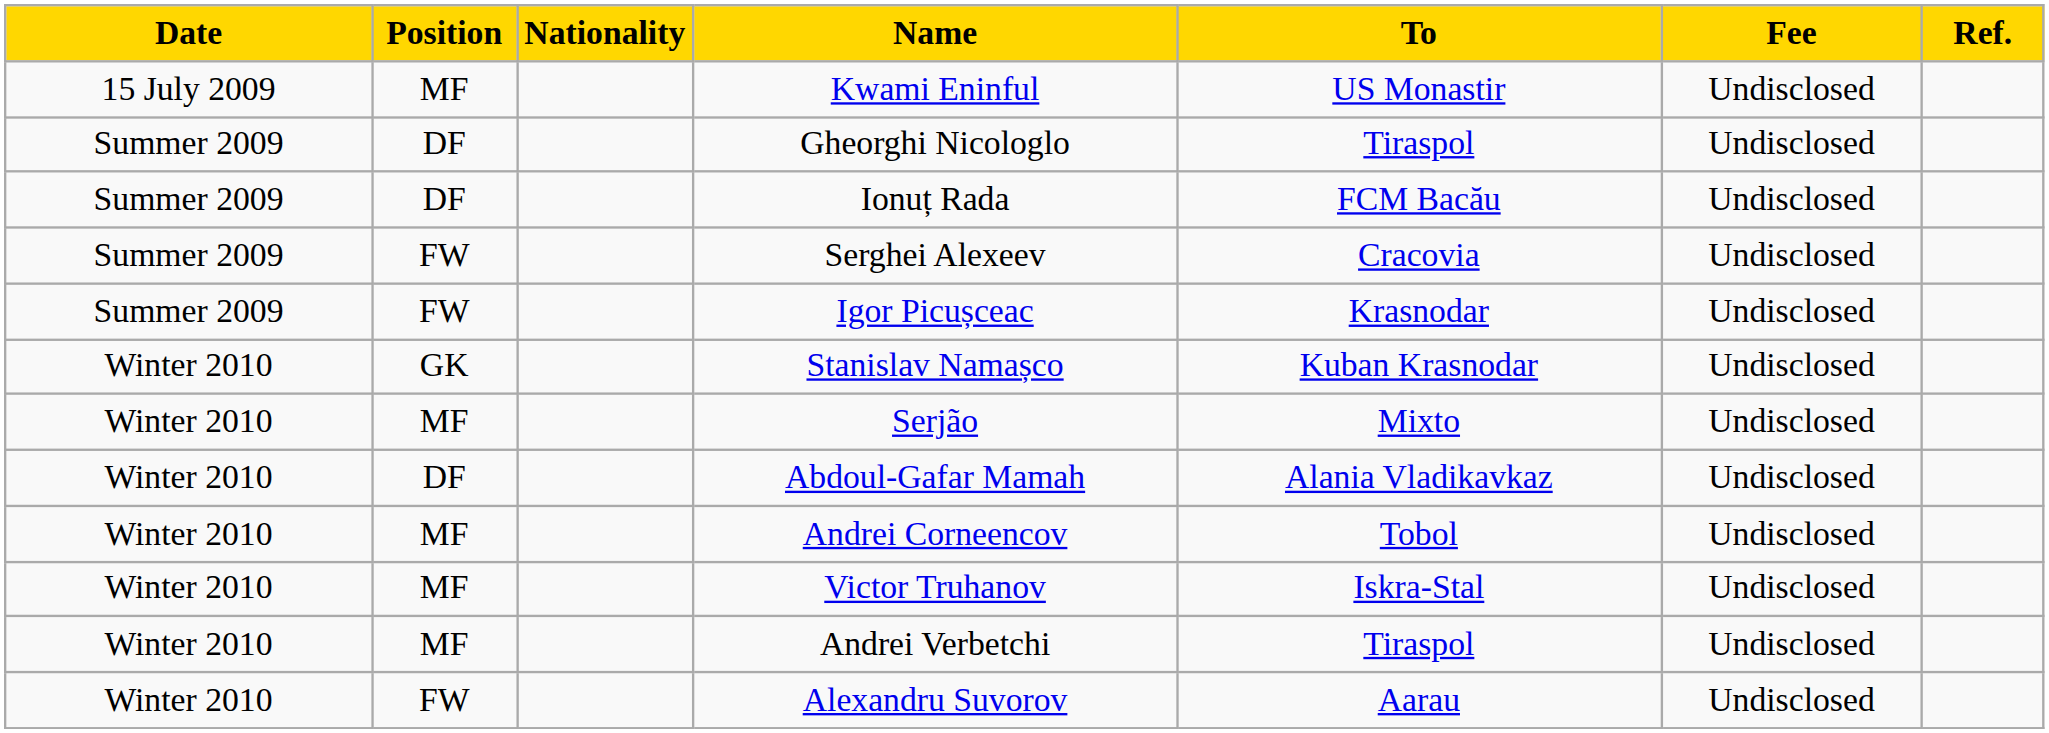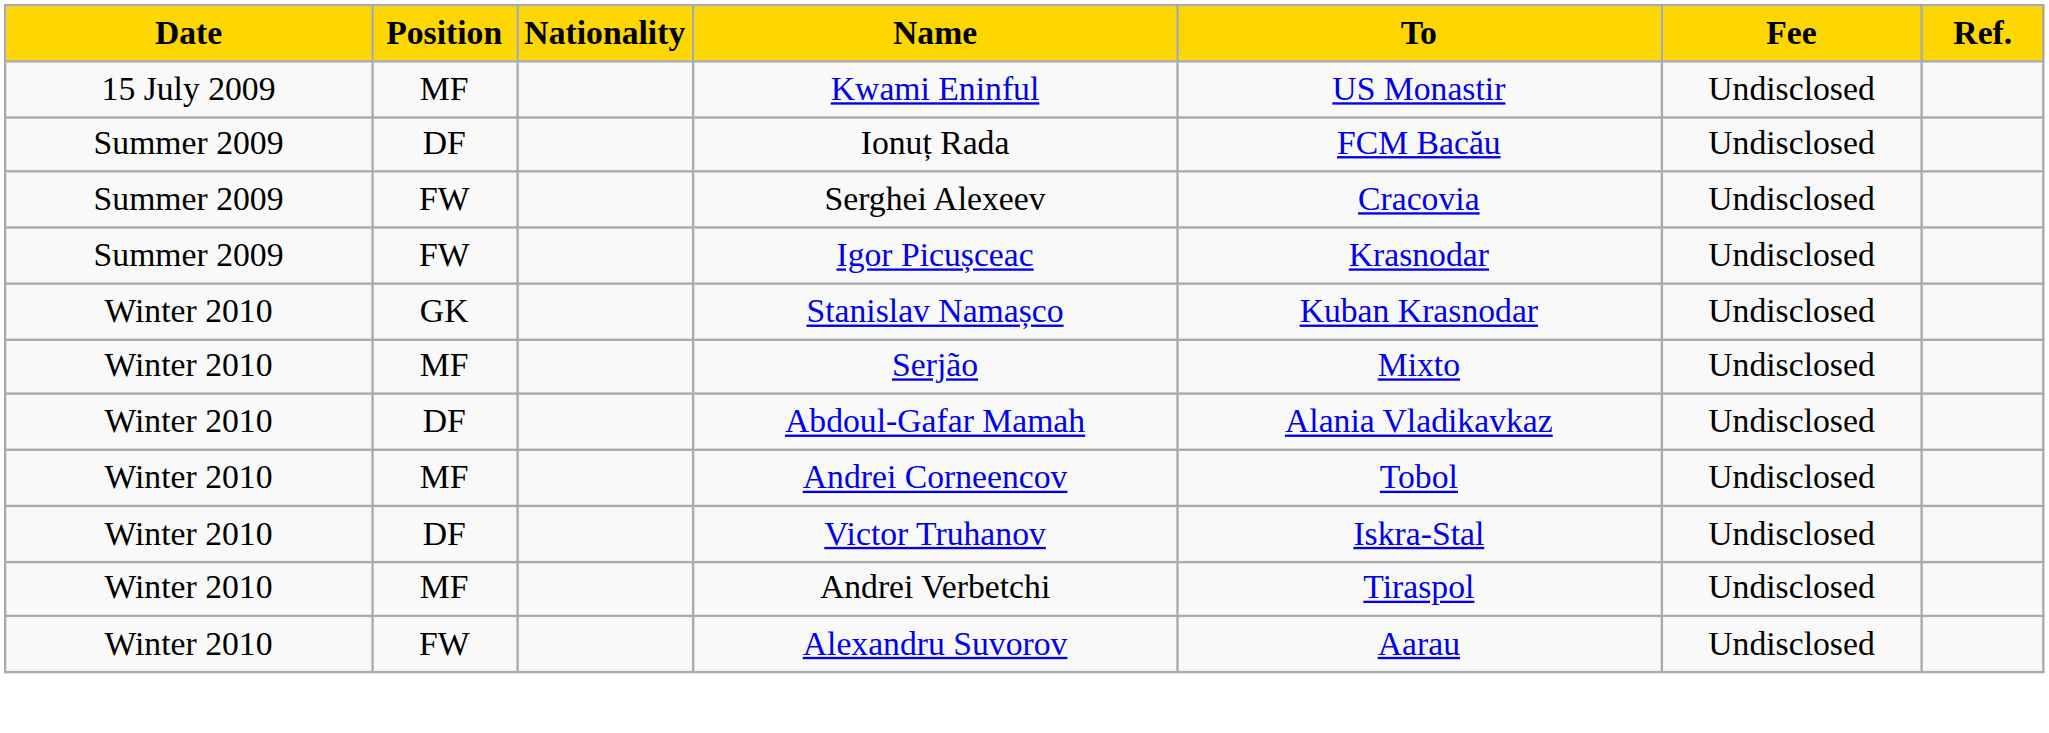 <table class="wikitable"  style="text-align:center; font-size:90%; ">
 <tr>
 <th style="background:gold; color:black; width:150px;">Date</th>
 <th style="background:gold; color:black; width:55px;">Position</th>
 <th style="background:gold; color:black; width:55px;">Nationality</th>
 <th style="background:gold; color:black; width:200px;">Name</th>
 <th style="background:gold; color:black; width:200px;">To</th>
 <th style="background:gold; color:black; width:105px;">Fee</th>
 <th style="background:gold; color:black; width:45px;">Ref.</th>
 </tr>
 <tr>
 <td>15 July 2009</td>
 <td>MF</td>
 <td></td>
 <td><a href='#'>Kwami Eninful</a></td>
 <td><a href='#'>US Monastir</a></td>
-<td>Undisclosed</td>
-<td></td>
-</tr>
-<tr>
-<td>Summer 2009</td>
-<td>DF</td>
-<td></td>
-<td>Gheorghi Nicologlo</td>
-<td><a href='#'>Tiraspol</a></td>
 <td>Undisclosed</td>
 <td></td>
 </tr>
 <tr>
 <td>Summer 2009</td>
 <td>DF</td>
 <td></td>
 <td>Ionuț Rada</td>
 <td><a href='#'>FCM Bacău</a></td>
 <td>Undisclosed</td>
 <td></td>
 </tr>
 <tr>
 <td>Summer 2009</td>
 <td>FW</td>
 <td></td>
 <td>Serghei Alexeev</td>
 <td><a href='#'>Cracovia</a></td>
 <td>Undisclosed</td>
 <td></td>
 </tr>
 <tr>
 <td>Summer 2009</td>
 <td>FW</td>
 <td></td>
 <td><a href='#'>Igor Picușceac</a></td>
 <td><a href='#'>Krasnodar</a></td>
 <td>Undisclosed</td>
 <td></td>
 </tr>
 <tr>
 <td>Winter 2010</td>
 <td>GK</td>
 <td></td>
 <td><a href='#'>Stanislav Namașco</a></td>
 <td><a href='#'>Kuban Krasnodar</a></td>
 <td>Undisclosed</td>
 <td></td>
 </tr>
 <tr>
 <td>Winter 2010</td>
 <td>MF</td>
 <td></td>
 <td><a href='#'>Serjão</a></td>
 <td><a href='#'>Mixto</a></td>
 <td>Undisclosed</td>
 <td></td>
 </tr>
 <tr>
 <td>Winter 2010</td>
 <td>DF</td>
 <td></td>
 <td><a href='#'>Abdoul-Gafar Mamah</a></td>
 <td><a href='#'>Alania Vladikavkaz</a></td>
 <td>Undisclosed</td>
 <td></td>
 </tr>
 <tr>
 <td>Winter 2010</td>
 <td>MF</td>
 <td></td>
 <td><a href='#'>Andrei Corneencov</a></td>
 <td><a href='#'>Tobol</a></td>
 <td>Undisclosed</td>
 <td></td>
 </tr>
 <tr>
 <td>Winter 2010</td>
-<td>MF</td>
+<td>DF</td>
 <td></td>
 <td><a href='#'>Victor Truhanov</a></td>
 <td><a href='#'>Iskra-Stal</a></td>
 <td>Undisclosed</td>
 <td></td>
 </tr>
 <tr>
 <td>Winter 2010</td>
 <td>MF</td>
 <td></td>
 <td>Andrei Verbetchi</td>
 <td><a href='#'>Tiraspol</a></td>
 <td>Undisclosed</td>
 <td></td>
 </tr>
 <tr>
 <td>Winter 2010</td>
 <td>FW</td>
 <td></td>
 <td><a href='#'>Alexandru Suvorov</a></td>
 <td><a href='#'>Aarau</a></td>
 <td>Undisclosed</td>
 <td></td>
 </tr>
 </table>
